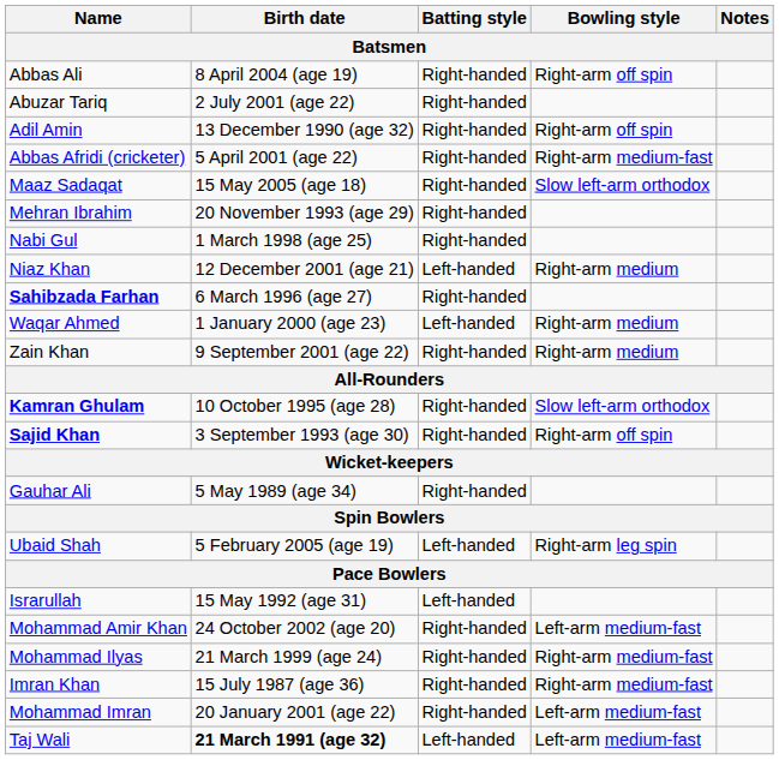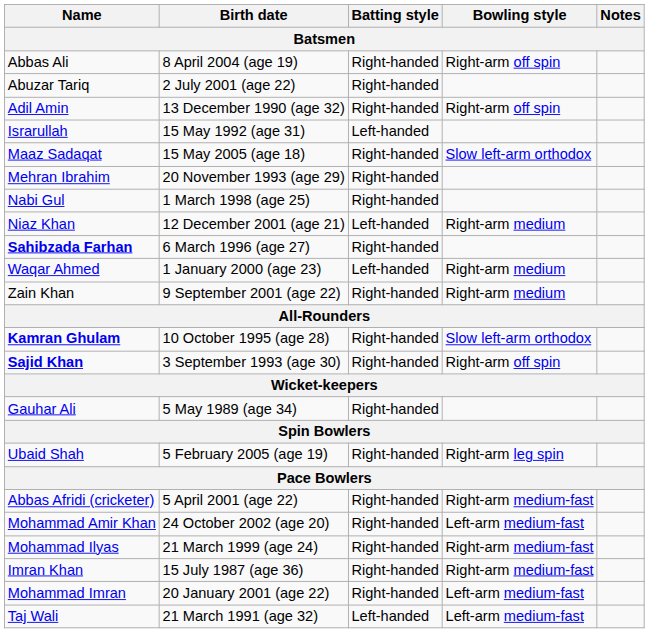 <table class="wikitable">
 <tr>
 <th>Name</th>
 <th>Birth date</th>
 <th>Batting style</th>
 <th>Bowling style</th>
 <th>Notes</th>
 </tr>
 <tr>
 <th colspan="5">Batsmen</th>
 </tr>
 <tr>
 <td>Abbas Ali</td>
 <td>8 April 2004 (age 19)</td>
 <td>Right-handed</td>
 <td>Right-arm <a href='#'>off spin</a></td>
 <td></td>
 </tr>
 <tr>
 <td>Abuzar Tariq</td>
 <td>2 July 2001 (age 22)</td>
 <td>Right-handed</td>
 <td></td>
 <td></td>
 </tr>
 <tr>
 <td><a href='#'>Adil Amin</a></td>
 <td>13 December 1990 (age 32)</td>
 <td>Right-handed</td>
 <td>Right-arm <a href='#'>off spin</a></td>
 <td></td>
 </tr>
 <tr>
-<td><a href='#'>Abbas Afridi (cricketer)</a></td>
-<td>5 April 2001 (age 22)</td>
-<td>Right-handed</td>
-<td>Right-arm <a href='#'>medium-fast</a></td>
+<td><a href='#'>Israrullah</a></td>
+<td>15 May 1992 (age 31)</td>
+<td>Left-handed</td>
+<td></td>
 <td></td>
 </tr>
 <tr>
 <td><a href='#'>Maaz Sadaqat</a></td>
 <td>15 May 2005 (age 18)</td>
 <td>Right-handed</td>
 <td><a href='#'>Slow left-arm orthodox</a></td>
 <td></td>
 </tr>
 <tr>
 <td><a href='#'>Mehran Ibrahim</a></td>
 <td>20 November 1993 (age 29)</td>
 <td>Right-handed</td>
 <td></td>
 <td></td>
 </tr>
 <tr>
 <td><a href='#'>Nabi Gul</a></td>
 <td>1 March 1998 (age 25)</td>
 <td>Right-handed</td>
 <td></td>
 <td></td>
 </tr>
 <tr>
 <td><a href='#'>Niaz Khan</a></td>
 <td>12 December 2001 (age 21)</td>
 <td>Left-handed</td>
 <td>Right-arm <a href='#'>medium</a></td>
 <td></td>
 </tr>
 <tr>
 <td><strong><a href='#'>Sahibzada Farhan</a></strong></td>
 <td>6 March 1996 (age 27)</td>
 <td>Right-handed</td>
 <td></td>
 <td></td>
 </tr>
 <tr>
 <td><a href='#'>Waqar Ahmed</a></td>
 <td>1 January 2000 (age 23)</td>
 <td>Left-handed</td>
 <td>Right-arm <a href='#'>medium</a></td>
 <td></td>
 </tr>
 <tr>
 <td>Zain Khan</td>
 <td>9 September 2001 (age 22)</td>
 <td>Right-handed</td>
 <td>Right-arm <a href='#'>medium</a></td>
 <td></td>
 </tr>
 <tr>
 <th colspan="5">All-Rounders</th>
 </tr>
 <tr>
 <td><strong><a href='#'>Kamran Ghulam</a></strong></td>
 <td>10 October 1995 (age 28)</td>
 <td>Right-handed</td>
 <td><a href='#'>Slow left-arm orthodox</a></td>
 <td></td>
 </tr>
 <tr>
 <td><a href='#'><strong>Sajid Khan</strong></a></td>
 <td>3 September 1993 (age 30)</td>
 <td>Right-handed</td>
 <td>Right-arm <a href='#'>off spin</a></td>
 <td></td>
 </tr>
 <tr>
 <th colspan="5">Wicket-keepers</th>
 </tr>
 <tr>
 <td><a href='#'>Gauhar Ali</a></td>
 <td>5 May 1989 (age 34)</td>
 <td>Right-handed</td>
 <td></td>
 <td></td>
 </tr>
 <tr>
 <th colspan="5">Spin Bowlers</th>
 </tr>
 <tr>
 <td><a href='#'>Ubaid Shah</a></td>
 <td>5 February 2005 (age 19)</td>
-<td>Left-handed</td>
+<td>Right-handed</td>
 <td>Right-arm <a href='#'>leg spin</a></td>
 <td></td>
 </tr>
 <tr>
 <th colspan="5">Pace Bowlers</th>
 </tr>
 <tr>
-<td><a href='#'>Israrullah</a></td>
-<td>15 May 1992 (age 31)</td>
-<td>Left-handed</td>
-<td></td>
+<td><a href='#'>Abbas Afridi (cricketer)</a></td>
+<td>5 April 2001 (age 22)</td>
+<td>Right-handed</td>
+<td>Right-arm <a href='#'>medium-fast</a></td>
 <td></td>
 </tr>
 <tr>
 <td><a href='#'>Mohammad Amir Khan</a></td>
 <td>24 October 2002 (age 20)</td>
 <td>Right-handed</td>
 <td>Left-arm <a href='#'>medium-fast</a></td>
 <td></td>
 </tr>
 <tr>
 <td><a href='#'>Mohammad Ilyas</a></td>
 <td>21 March 1999 (age 24)</td>
 <td>Right-handed</td>
 <td>Right-arm <a href='#'>medium-fast</a></td>
 <td></td>
 </tr>
 <tr>
 <td><a href='#'>Imran Khan</a></td>
 <td>15 July 1987 (age 36)</td>
 <td>Right-handed</td>
 <td>Right-arm <a href='#'>medium-fast</a></td>
 <td></td>
 </tr>
 <tr>
 <td><a href='#'>Mohammad Imran</a></td>
 <td>20 January 2001 (age 22)</td>
 <td>Right-handed</td>
 <td>Left-arm <a href='#'>medium-fast</a></td>
 <td></td>
 </tr>
 <tr>
 <td><a href='#'>Taj Wali</a></td>
-<td><strong>21 March 1991 (age 32)</strong></td>
+<td>21 March 1991 (age 32)</td>
 <td>Left-handed</td>
 <td>Left-arm <a href='#'>medium-fast</a></td>
 <td></td>
 </tr>
 </table>
